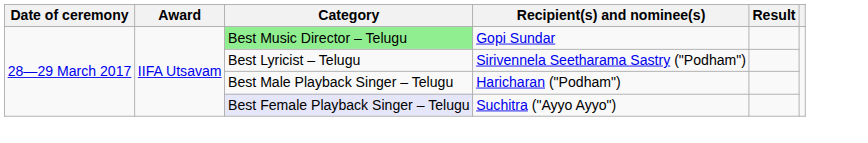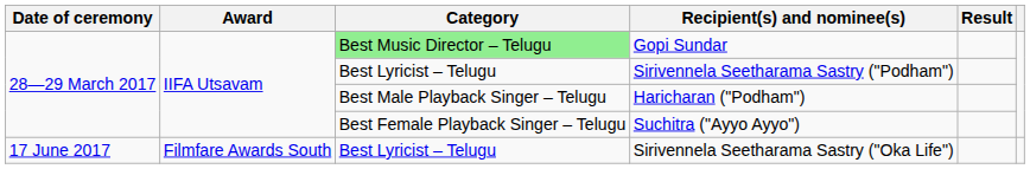 <table class="wikitable sortable">
 <tr>
 <th scope="col">Date of ceremony</th>
 <th scope="col">Award</th>
 <th scope="col">Category</th>
 <th scope="col">Recipient(s) and nominee(s)</th>
 <th scope="col" class="unsortable">Result</th>
 <th scope="col" class="unsortable"></th>
 </tr>
 <tr>
 <td rowspan="4"><a href='#'>28—29 March 2017</a></td>
 <td rowspan="4"><a href='#'>IIFA Utsavam</a></td>
 <td style="background: lightgreen;">Best Music Director – Telugu</td>
 <td><a href='#'>Gopi Sundar</a></td>
 <td></td>
 <td rowspan="4"><br></td>
 </tr>
 <tr>
 <td>Best Lyricist – Telugu</td>
 <td><a href='#'>Sirivennela Seetharama Sastry</a> ("Podham")</td>
 <td></td>
 </tr>
 <tr>
 <td>Best Male Playback Singer – Telugu</td>
 <td><a href='#'>Haricharan</a> ("Podham")</td>
 <td></td>
 </tr>
 <tr>
-<td style="background: lavender;">Best Female Playback Singer – Telugu</td>
+<td>Best Female Playback Singer – Telugu</td>
 <td><a href='#'>Suchitra</a> ("Ayyo Ayyo")</td>
 <td></td>
 </tr>
+<tr>
+<td><a href='#'>17 June 2017</a></td>
+<td><a href='#'>Filmfare Awards South</a></td>
+<td><a href='#'>Best Lyricist – Telugu</a></td>
+<td>Sirivennela Seetharama Sastry ("Oka Life")</td>
+<td></td>
+<td><br></td>
+</tr>
 </table>
